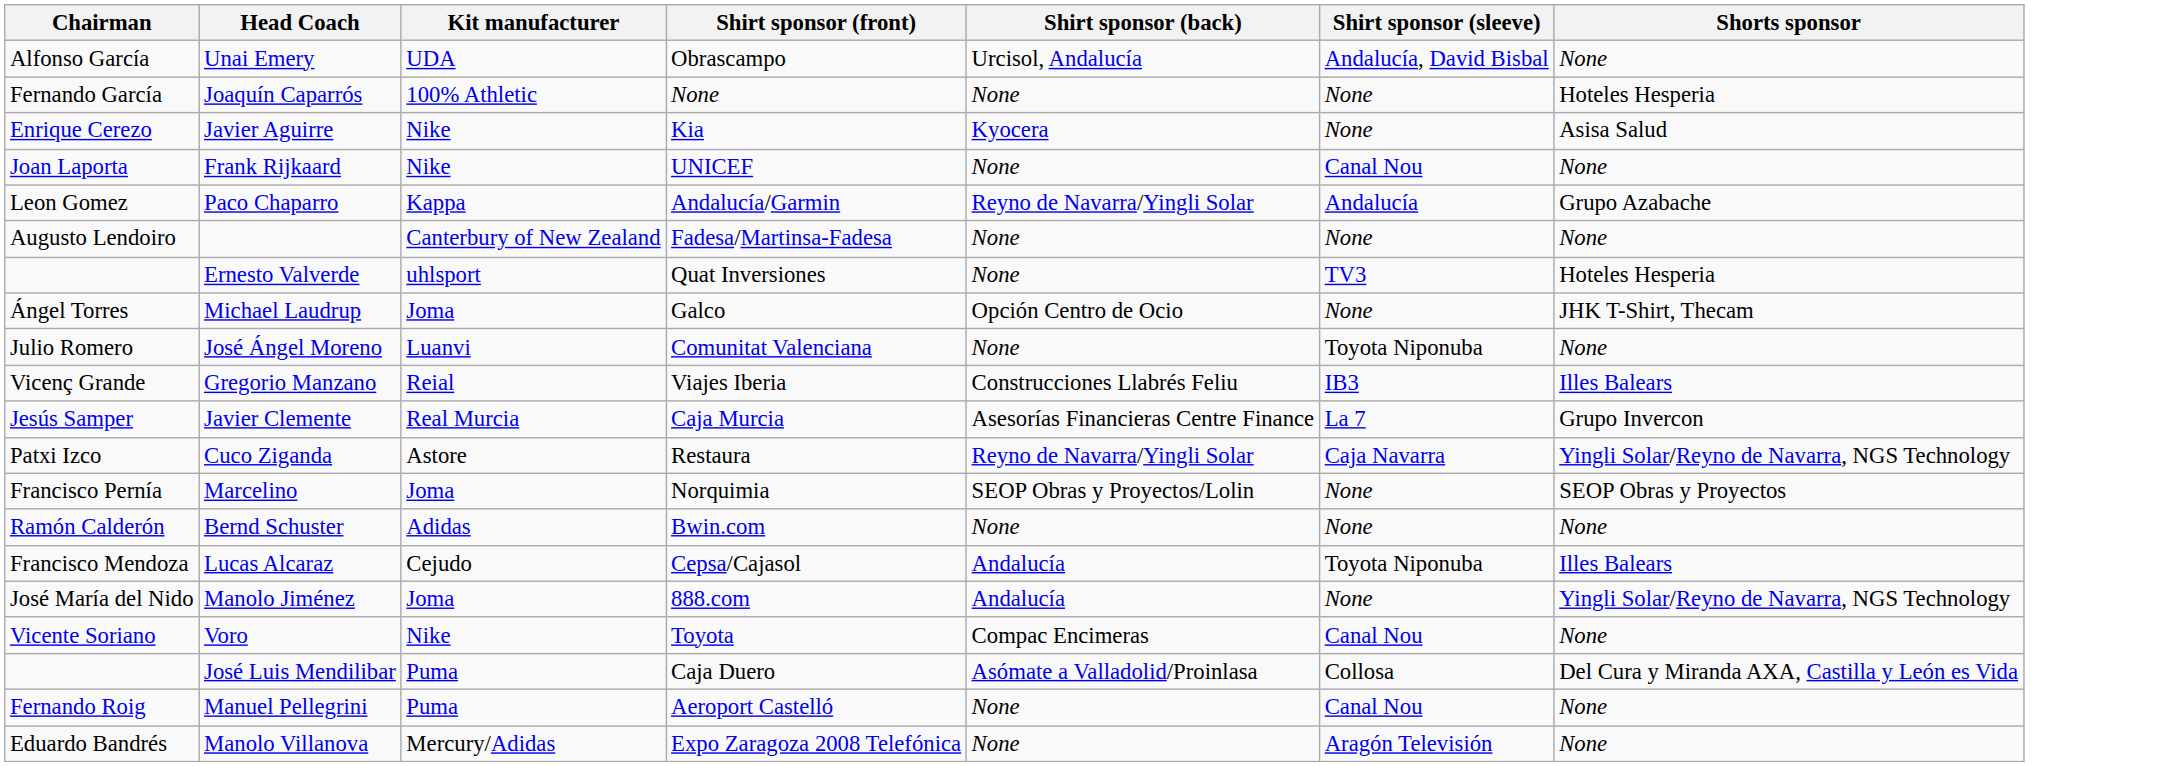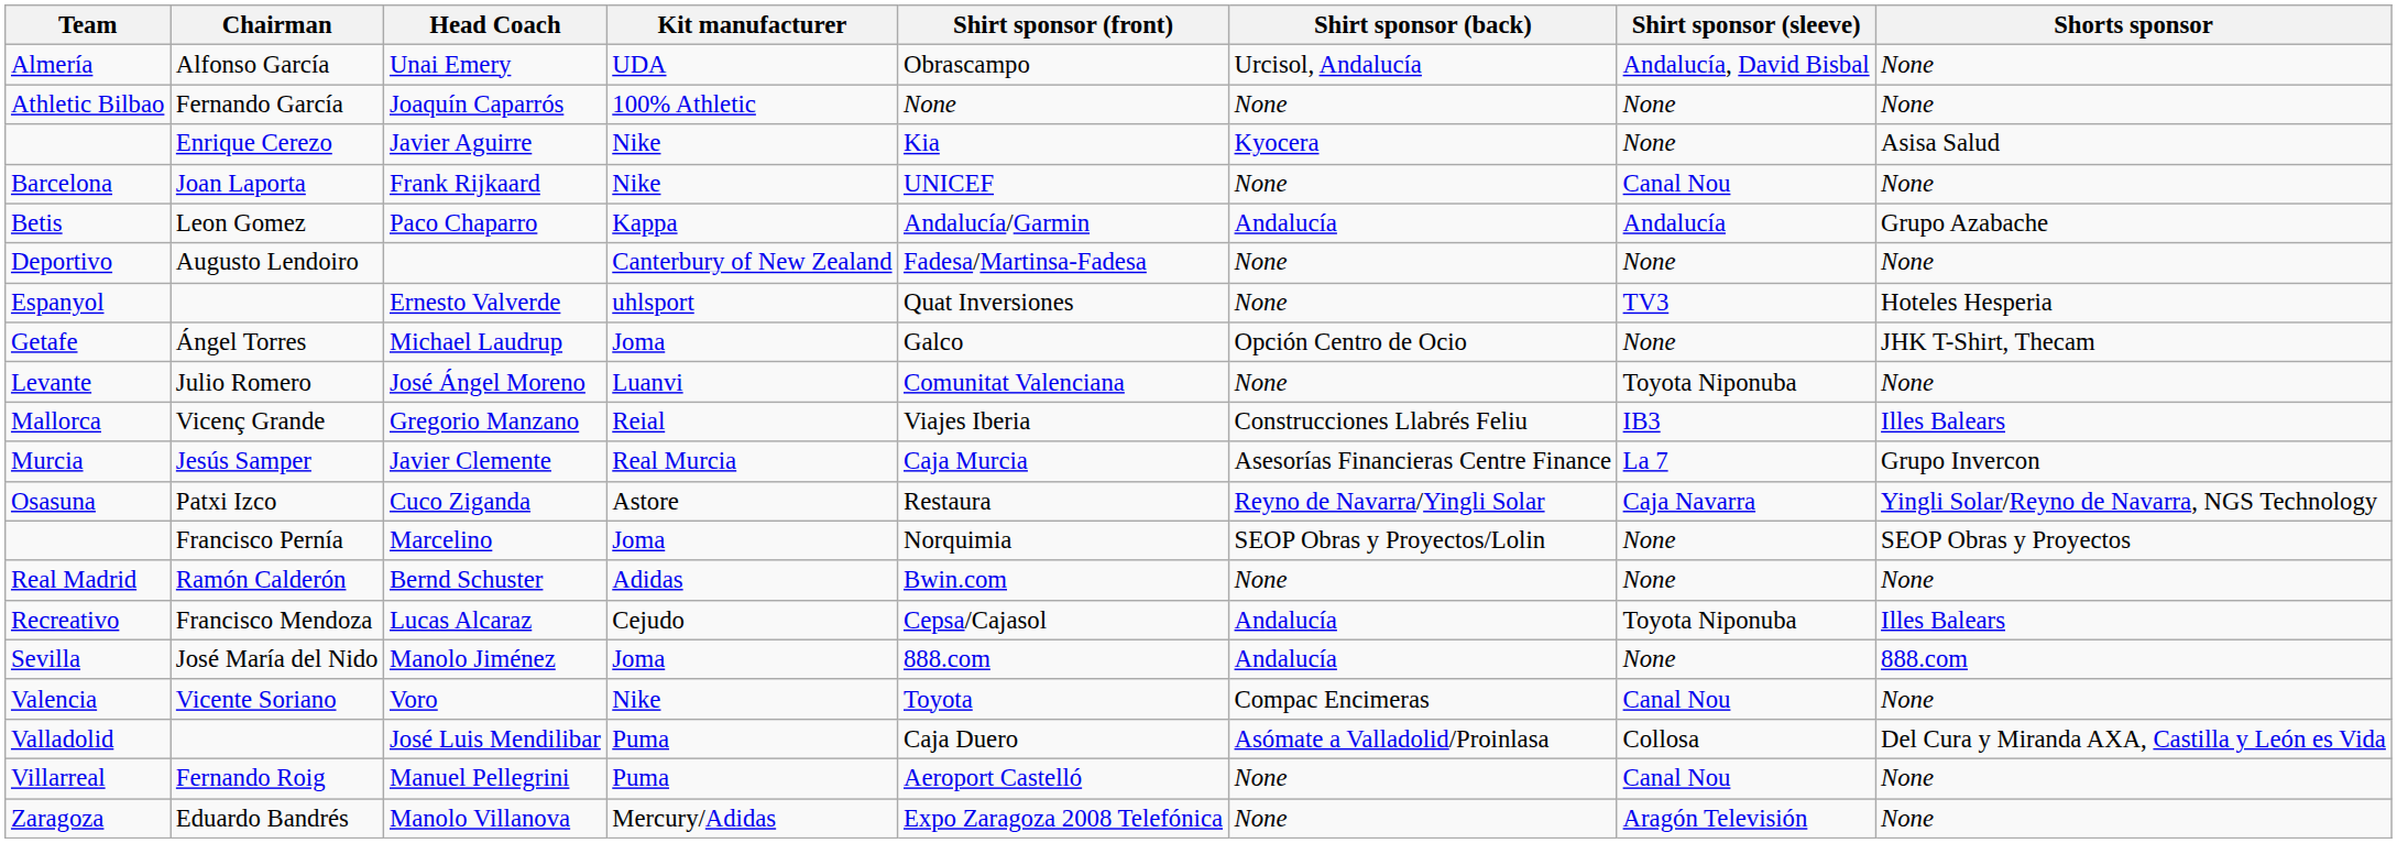 <table class="wikitable sortable">
 <tr>
+<th>Team</th>
 <th>Chairman</th>
 <th>Head Coach</th>
 <th>Kit manufacturer</th>
 <th>Shirt sponsor (front)</th>
 <th>Shirt sponsor (back)</th>
 <th>Shirt sponsor (sleeve)</th>
 <th>Shorts sponsor</th>
 </tr>
 <tr>
+<td><a href='#'>Almería</a></td>
 <td>Alfonso García</td>
 <td> <a href='#'>Unai Emery</a></td>
 <td><a href='#'>UDA</a></td>
 <td>Obrascampo</td>
 <td>Urcisol, <a href='#'>Andalucía</a></td>
 <td><a href='#'>Andalucía</a>, <a href='#'>David Bisbal</a></td>
 <td><em>None</em></td>
 </tr>
 <tr>
+<td><a href='#'>Athletic Bilbao</a></td>
 <td>Fernando García</td>
 <td> <a href='#'>Joaquín Caparrós</a></td>
 <td><a href='#'>100% Athletic</a></td>
 <td><em>None</em></td>
 <td><em>None</em></td>
 <td><em>None</em></td>
-<td>Hoteles Hesperia</td>
+<td><em>None</em></td>
 </tr>
 <tr>
+<td></td>
 <td><a href='#'>Enrique Cerezo</a></td>
 <td> <a href='#'>Javier Aguirre</a></td>
 <td><a href='#'>Nike</a></td>
 <td><a href='#'>Kia</a></td>
 <td><a href='#'>Kyocera</a></td>
 <td><em>None</em></td>
 <td>Asisa Salud</td>
 </tr>
 <tr>
+<td><a href='#'>Barcelona</a></td>
 <td><a href='#'>Joan Laporta</a></td>
 <td> <a href='#'>Frank Rijkaard</a></td>
 <td><a href='#'>Nike</a></td>
 <td><a href='#'>UNICEF</a></td>
 <td><em>None</em></td>
 <td><a href='#'>Canal Nou</a></td>
 <td><em>None</em></td>
 </tr>
 <tr>
+<td><a href='#'>Betis</a></td>
 <td>Leon Gomez</td>
 <td> <a href='#'>Paco Chaparro</a></td>
 <td><a href='#'>Kappa</a></td>
 <td><a href='#'>Andalucía</a>/<a href='#'>Garmin</a></td>
-<td><a href='#'>Reyno de Navarra</a>/<a href='#'>Yingli Solar</a></td>
+<td><a href='#'>Andalucía</a></td>
 <td><a href='#'>Andalucía</a></td>
 <td>Grupo Azabache</td>
 </tr>
 <tr>
+<td><a href='#'>Deportivo</a></td>
 <td>Augusto Lendoiro</td>
 <td></td>
 <td><a href='#'>Canterbury of New Zealand</a></td>
 <td><a href='#'>Fadesa</a>/<a href='#'>Martinsa-Fadesa</a></td>
 <td><em>None</em></td>
 <td><em>None</em></td>
 <td><em>None</em></td>
 </tr>
 <tr>
+<td><a href='#'>Espanyol</a></td>
 <td></td>
 <td> <a href='#'>Ernesto Valverde</a></td>
 <td><a href='#'>uhlsport</a></td>
 <td>Quat Inversiones</td>
 <td><em>None</em></td>
 <td><a href='#'>TV3</a></td>
 <td>Hoteles Hesperia</td>
 </tr>
 <tr>
+<td><a href='#'>Getafe</a></td>
 <td>Ángel Torres</td>
 <td> <a href='#'>Michael Laudrup</a></td>
 <td><a href='#'>Joma</a></td>
 <td>Galco</td>
 <td>Opción Centro de Ocio</td>
 <td><em>None</em></td>
 <td>JHK T-Shirt, Thecam</td>
 </tr>
 <tr>
+<td><a href='#'>Levante</a></td>
 <td>Julio Romero</td>
 <td> <a href='#'>José Ángel Moreno</a></td>
 <td><a href='#'>Luanvi</a></td>
 <td><a href='#'>Comunitat Valenciana</a></td>
 <td><em>None</em></td>
 <td>Toyota Niponuba</td>
 <td><em>None</em></td>
 </tr>
 <tr>
+<td><a href='#'>Mallorca</a></td>
 <td>Vicenç Grande</td>
 <td> <a href='#'>Gregorio Manzano</a></td>
 <td><a href='#'>Reial</a></td>
 <td>Viajes Iberia</td>
 <td>Construcciones Llabrés Feliu</td>
 <td><a href='#'>IB3</a></td>
 <td><a href='#'>Illes Balears</a></td>
 </tr>
 <tr>
+<td><a href='#'>Murcia</a></td>
 <td><a href='#'>Jesús Samper</a></td>
 <td> <a href='#'>Javier Clemente</a></td>
 <td><a href='#'>Real Murcia</a></td>
 <td><a href='#'>Caja Murcia</a></td>
 <td>Asesorías Financieras Centre Finance</td>
 <td><a href='#'>La 7</a></td>
 <td>Grupo Invercon</td>
 </tr>
 <tr>
+<td><a href='#'>Osasuna</a></td>
 <td>Patxi Izco</td>
 <td> <a href='#'>Cuco Ziganda</a></td>
 <td>Astore</td>
 <td>Restaura</td>
 <td><a href='#'>Reyno de Navarra</a>/<a href='#'>Yingli Solar</a></td>
 <td><a href='#'>Caja Navarra</a></td>
 <td><a href='#'>Yingli Solar</a>/<a href='#'>Reyno de Navarra</a>, NGS Technology</td>
 </tr>
 <tr>
+<td></td>
 <td>Francisco Pernía</td>
 <td> <a href='#'>Marcelino</a></td>
 <td><a href='#'>Joma</a></td>
 <td>Norquimia</td>
 <td>SEOP Obras y Proyectos/Lolin</td>
 <td><em>None</em></td>
 <td>SEOP Obras y Proyectos</td>
 </tr>
 <tr>
+<td><a href='#'>Real Madrid</a></td>
 <td><a href='#'>Ramón Calderón</a></td>
 <td> <a href='#'>Bernd Schuster</a></td>
 <td><a href='#'>Adidas</a></td>
 <td><a href='#'>Bwin.com</a></td>
 <td><em>None</em></td>
 <td><em>None</em></td>
 <td><em>None</em></td>
 </tr>
 <tr>
+<td><a href='#'>Recreativo</a></td>
 <td>Francisco Mendoza</td>
 <td> <a href='#'>Lucas Alcaraz</a></td>
 <td>Cejudo</td>
 <td><a href='#'>Cepsa</a>/Cajasol</td>
 <td><a href='#'>Andalucía</a></td>
 <td>Toyota Niponuba</td>
 <td><a href='#'>Illes Balears</a></td>
 </tr>
 <tr>
+<td><a href='#'>Sevilla</a></td>
 <td>José María del Nido</td>
 <td> <a href='#'>Manolo Jiménez</a></td>
 <td><a href='#'>Joma</a></td>
 <td><a href='#'>888.com</a></td>
 <td><a href='#'>Andalucía</a></td>
 <td><em>None</em></td>
-<td><a href='#'>Yingli Solar</a>/<a href='#'>Reyno de Navarra</a>, NGS Technology</td>
+<td><a href='#'>888.com</a></td>
 </tr>
 <tr>
+<td><a href='#'>Valencia</a></td>
 <td><a href='#'>Vicente Soriano</a></td>
 <td> <a href='#'>Voro</a></td>
 <td><a href='#'>Nike</a></td>
 <td><a href='#'>Toyota</a></td>
 <td>Compac Encimeras</td>
 <td><a href='#'>Canal Nou</a></td>
 <td><em>None</em></td>
 </tr>
 <tr>
+<td><a href='#'>Valladolid</a></td>
 <td></td>
 <td> <a href='#'>José Luis Mendilibar</a></td>
 <td><a href='#'>Puma</a></td>
 <td>Caja Duero</td>
 <td><a href='#'>Asómate a Valladolid</a>/Proinlasa</td>
 <td>Collosa</td>
 <td>Del Cura y Miranda AXA, <a href='#'>Castilla y León es Vida</a></td>
 </tr>
 <tr>
+<td><a href='#'>Villarreal</a></td>
 <td><a href='#'>Fernando Roig</a></td>
 <td> <a href='#'>Manuel Pellegrini</a></td>
 <td><a href='#'>Puma</a></td>
 <td><a href='#'>Aeroport Castelló</a></td>
 <td><em>None</em></td>
 <td><a href='#'>Canal Nou</a></td>
 <td><em>None</em></td>
 </tr>
 <tr>
+<td><a href='#'>Zaragoza</a></td>
 <td>Eduardo Bandrés</td>
 <td> <a href='#'>Manolo Villanova</a></td>
 <td>Mercury/<a href='#'>Adidas</a></td>
 <td><a href='#'>Expo Zaragoza 2008 Telefónica</a></td>
 <td><em>None</em></td>
 <td><a href='#'>Aragón Televisión</a></td>
 <td><em>None</em></td>
 </tr>
 </table>
